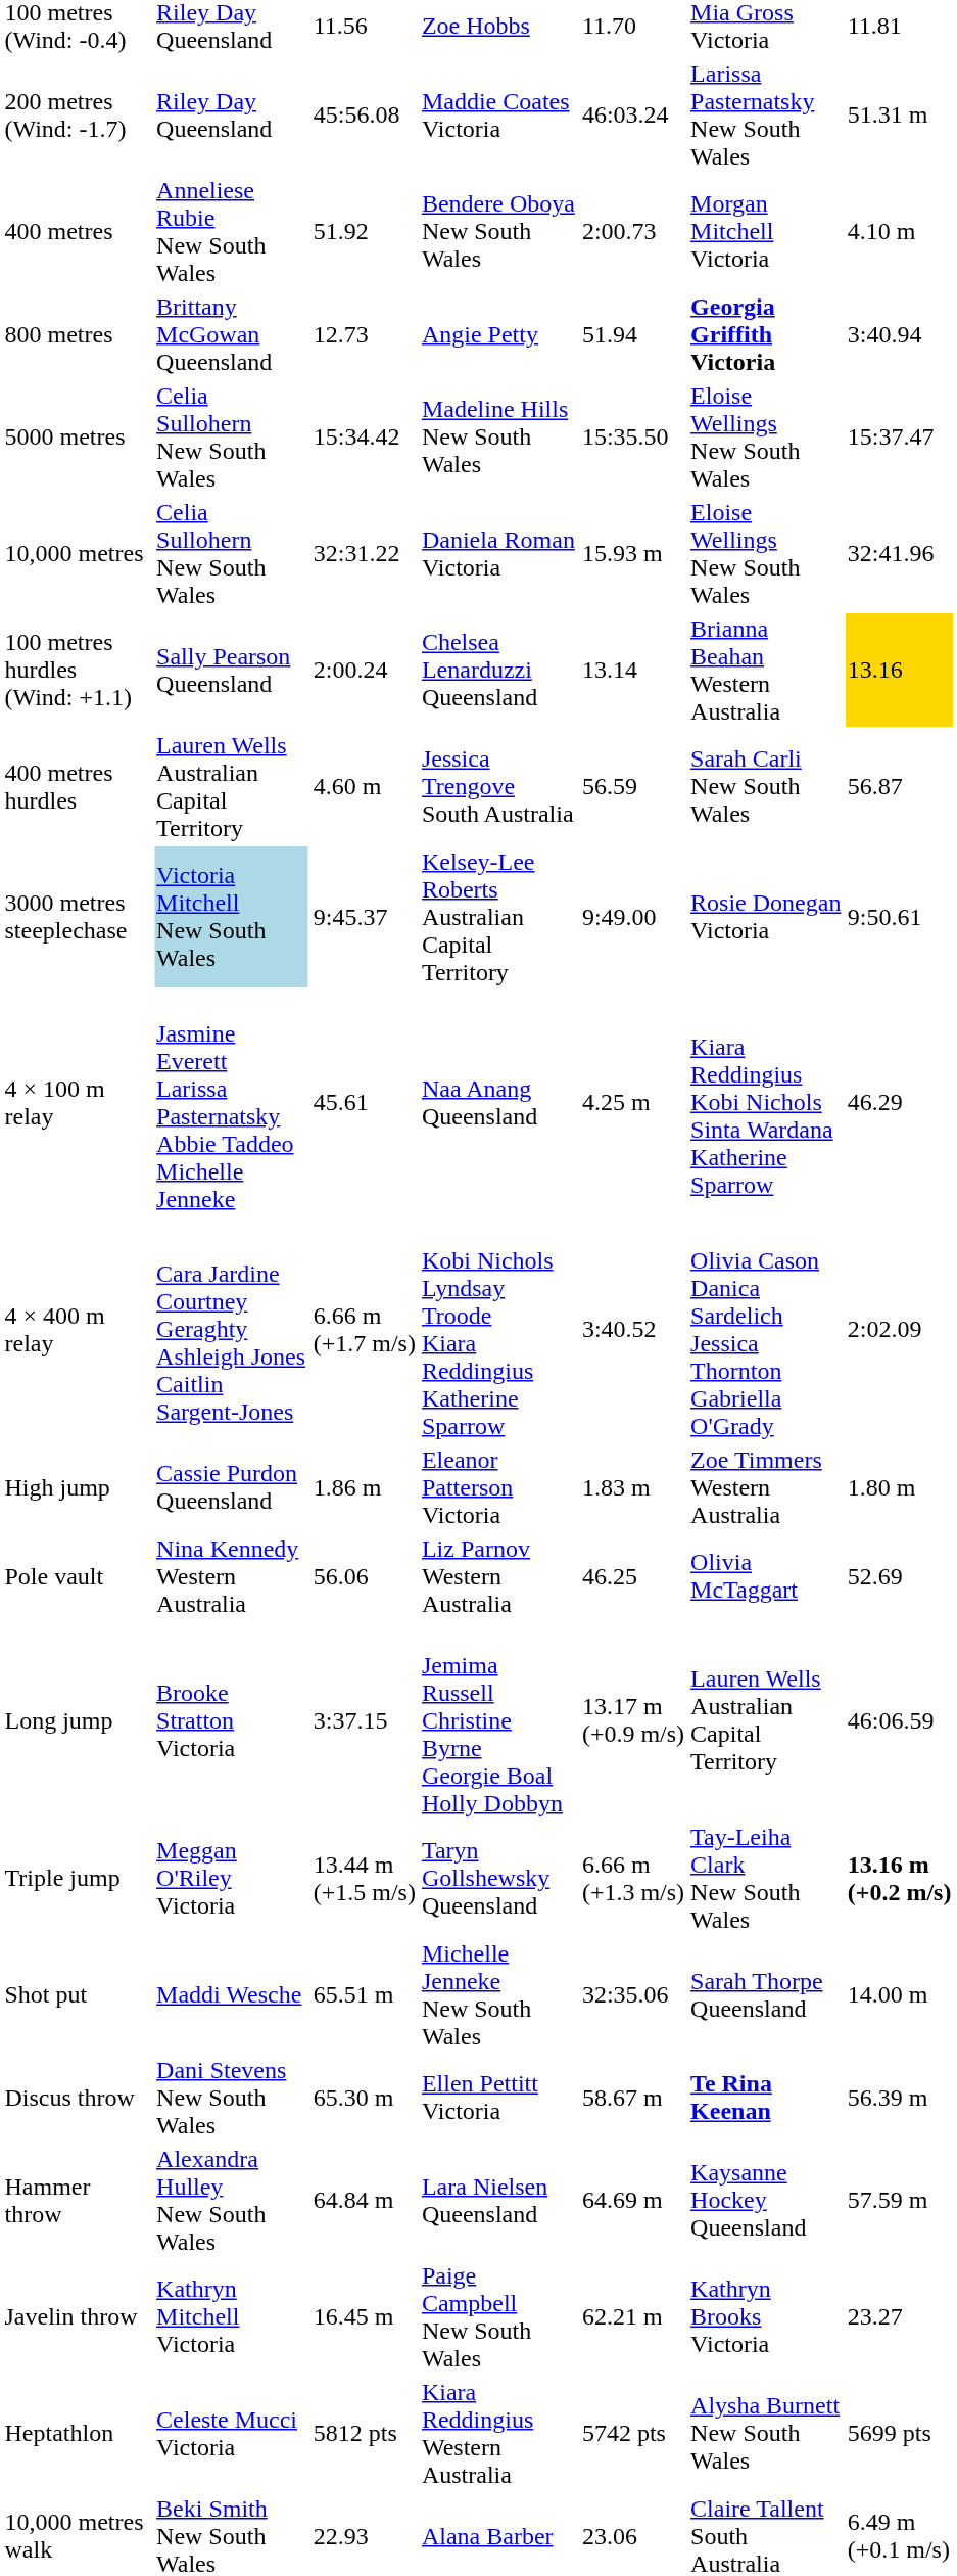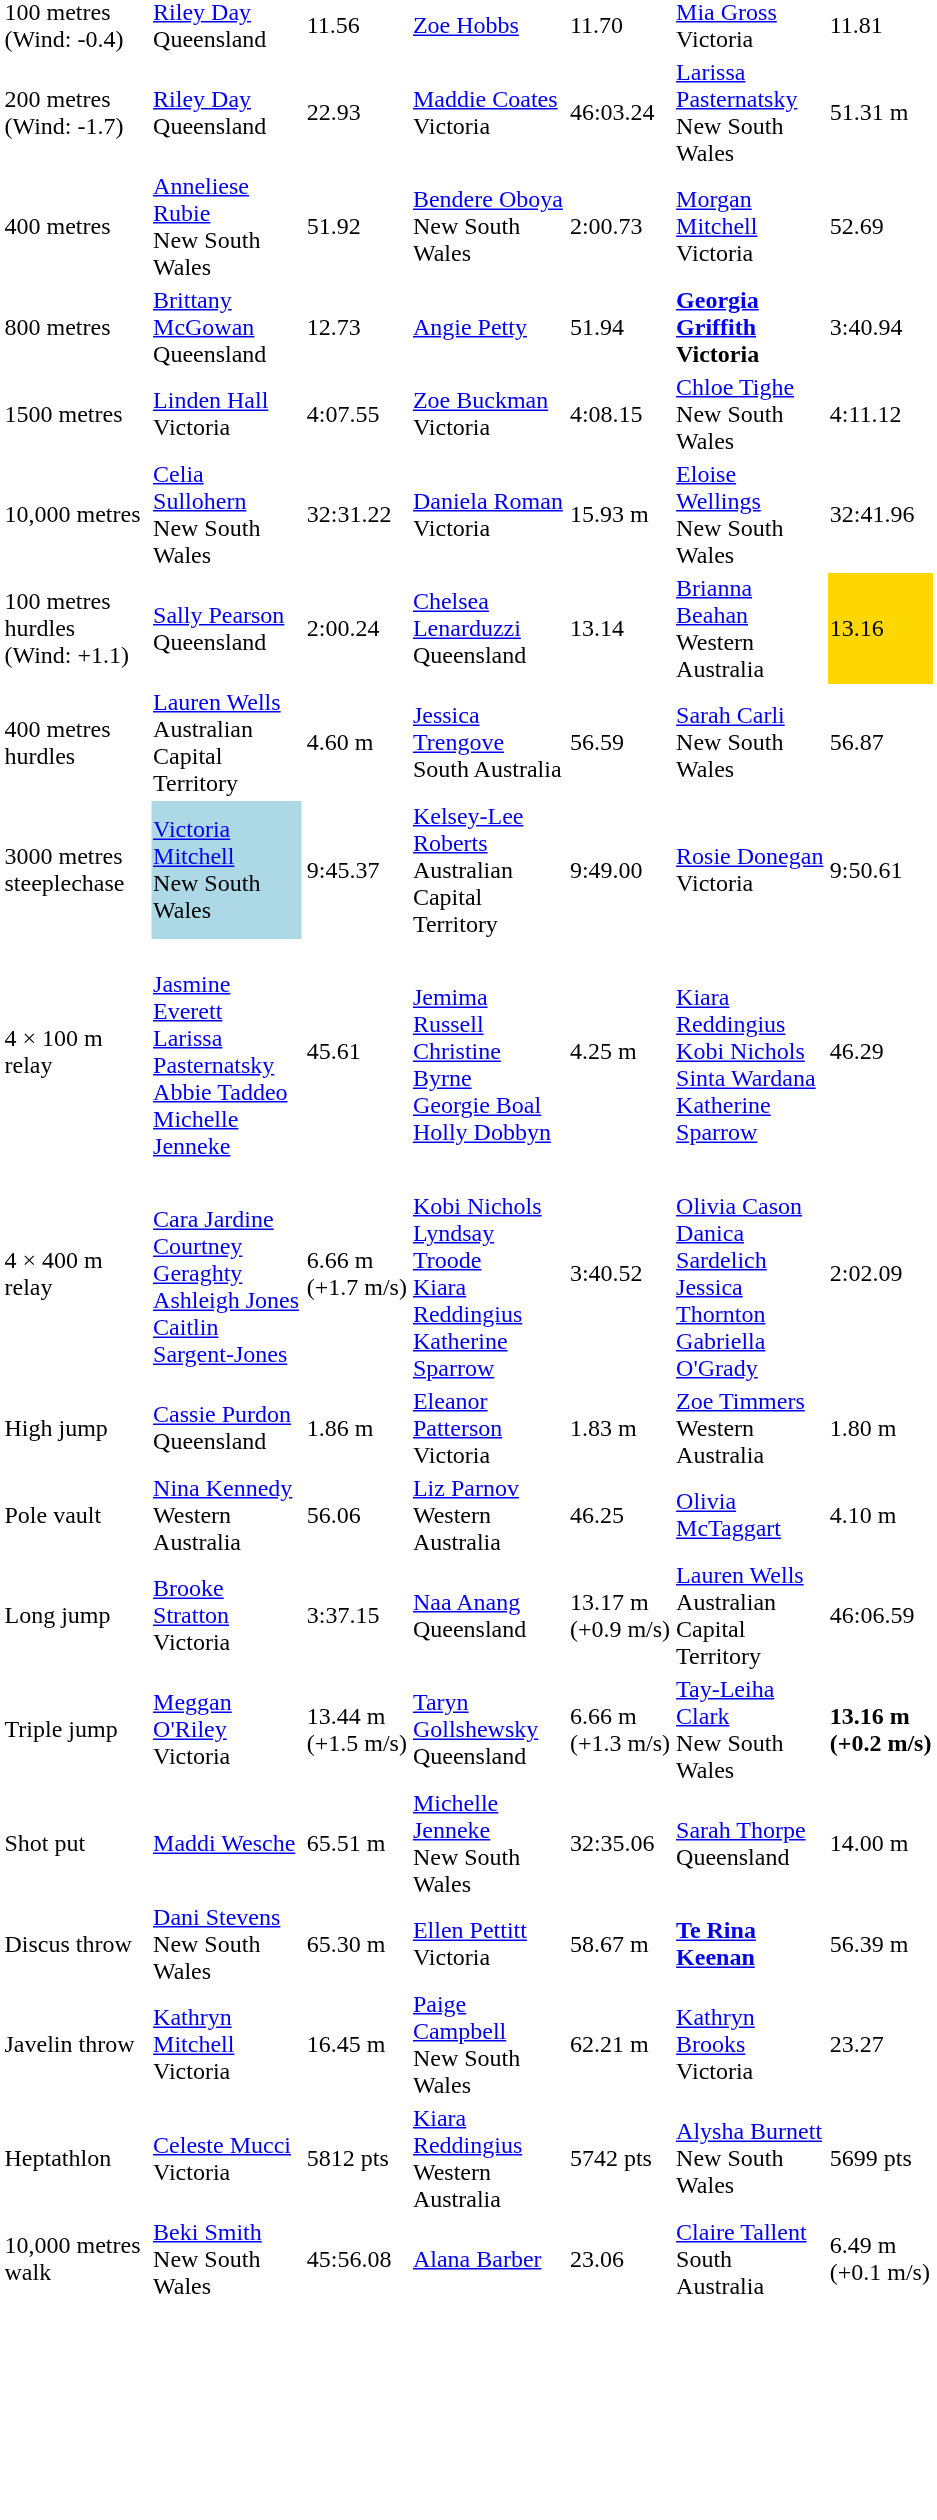 <table>
 <tr>
 <td>100 metres<br>(Wind: -0.4)</td>
 <td><a href='#'>Riley Day</a><br>Queensland</td>
 <td>11.56</td>
 <td><a href='#'>Zoe Hobbs</a><br></td>
 <td>11.70</td>
 <td><a href='#'>Mia Gross</a><br>Victoria</td>
 <td>11.81</td>
 </tr>
 <tr>
 <td>200 metres<br>(Wind: -1.7)</td>
 <td><a href='#'>Riley Day</a><br>Queensland</td>
-<td>45:56.08</td>
+<td>22.93</td>
 <td><a href='#'>Maddie Coates</a><br>Victoria</td>
 <td>46:03.24</td>
 <td><a href='#'>Larissa Pasternatsky</a><br>New South Wales</td>
 <td>51.31 m</td>
 </tr>
 <tr>
 <td>400 metres</td>
 <td><a href='#'>Anneliese Rubie</a><br>New South Wales</td>
 <td>51.92</td>
 <td><a href='#'>Bendere Oboya</a><br>New South Wales</td>
 <td>2:00.73</td>
 <td><a href='#'>Morgan Mitchell</a><br>Victoria</td>
-<td>4.10 m</td>
+<td>52.69</td>
 </tr>
 <tr>
 <td>800 metres</td>
 <td><a href='#'>Brittany McGowan</a><br>Queensland</td>
 <td>12.73</td>
 <td><a href='#'>Angie Petty</a><br></td>
 <td>51.94</td>
 <td><strong><a href='#'>Georgia Griffith</a><br>Victoria</strong></td>
 <td>3:40.94</td>
 </tr>
 <tr>
-<td>5000 metres</td>
-<td><a href='#'>Celia Sullohern</a><br>New South Wales</td>
-<td>15:34.42</td>
-<td><a href='#'>Madeline Hills</a><br>New South Wales</td>
-<td>15:35.50</td>
-<td><a href='#'>Eloise Wellings</a><br>New South Wales</td>
-<td>15:37.47</td>
+<td>1500 metres</td>
+<td><a href='#'>Linden Hall</a><br>Victoria</td>
+<td>4:07.55</td>
+<td><a href='#'>Zoe Buckman</a><br>Victoria</td>
+<td>4:08.15</td>
+<td><a href='#'>Chloe Tighe</a><br>New South Wales</td>
+<td>4:11.12</td>
 </tr>
 <tr>
 <td>10,000 metres</td>
 <td><a href='#'>Celia Sullohern</a><br>New South Wales</td>
 <td>32:31.22</td>
 <td><a href='#'>Daniela Roman</a><br>Victoria</td>
 <td>15.93 m</td>
 <td><a href='#'>Eloise Wellings</a><br>New South Wales</td>
 <td>32:41.96</td>
 </tr>
 <tr>
 <td>100 metres hurdles<br>(Wind: +1.1)</td>
 <td><a href='#'>Sally Pearson</a><br>Queensland</td>
 <td>2:00.24</td>
 <td><a href='#'>Chelsea Lenarduzzi</a><br>Queensland</td>
 <td>13.14</td>
 <td><a href='#'>Brianna Beahan</a><br>Western Australia</td>
 <td style="background: gold;">13.16</td>
 </tr>
 <tr>
 <td>400 metres hurdles</td>
 <td><a href='#'>Lauren Wells</a><br>Australian Capital Territory</td>
 <td>4.60 m</td>
 <td><a href='#'>Jessica Trengove</a><br>South Australia</td>
 <td>56.59</td>
 <td><a href='#'>Sarah Carli</a><br>New South Wales</td>
 <td>56.87</td>
 </tr>
 <tr>
 <td>3000 metres steeplechase</td>
 <td style="background: lightblue;"><a href='#'>Victoria Mitchell</a><br>New South Wales</td>
 <td>9:45.37</td>
 <td><a href='#'>Kelsey-Lee Roberts</a><br>Australian Capital Territory</td>
 <td>9:49.00</td>
 <td><a href='#'>Rosie Donegan</a><br>Victoria</td>
 <td>9:50.61</td>
 </tr>
 <tr>
 <td>4 × 100 m relay</td>
 <td><br><a href='#'>Jasmine Everett</a><br><a href='#'>Larissa Pasternatsky</a><br><a href='#'>Abbie Taddeo</a><br><a href='#'>Michelle Jenneke</a></td>
 <td>45.61</td>
-<td><a href='#'>Naa Anang</a><br>Queensland</td>
+<td><br><a href='#'>Jemima Russell</a><br><a href='#'>Christine Byrne</a><br><a href='#'>Georgie Boal</a><br><a href='#'>Holly Dobbyn</a></td>
 <td>4.25 m</td>
 <td><br><a href='#'>Kiara Reddingius</a><br><a href='#'>Kobi Nichols</a><br><a href='#'>Sinta Wardana</a><br><a href='#'>Katherine Sparrow</a></td>
 <td>46.29</td>
 </tr>
 <tr>
 <td>4 × 400 m relay</td>
 <td><br><a href='#'>Cara Jardine</a><br><a href='#'>Courtney Geraghty</a><br><a href='#'>Ashleigh Jones</a><br><a href='#'>Caitlin Sargent-Jones</a></td>
 <td>6.66 m <br>(+1.7 m/s)</td>
 <td><br><a href='#'>Kobi Nichols</a><br><a href='#'>Lyndsay Troode</a><br><a href='#'>Kiara Reddingius</a><br><a href='#'>Katherine Sparrow</a></td>
 <td>3:40.52</td>
 <td><br><a href='#'>Olivia Cason</a><br><a href='#'>Danica Sardelich</a><br><a href='#'>Jessica Thornton</a><br><a href='#'>Gabriella O'Grady</a></td>
 <td>2:02.09</td>
 </tr>
 <tr>
 <td>High jump</td>
 <td><a href='#'>Cassie Purdon</a><br>Queensland</td>
 <td>1.86 m</td>
 <td><a href='#'>Eleanor Patterson</a><br>Victoria</td>
 <td>1.83 m</td>
 <td><a href='#'>Zoe Timmers</a><br>Western Australia</td>
 <td>1.80 m</td>
 </tr>
 <tr>
 <td>Pole vault</td>
 <td><a href='#'>Nina Kennedy</a><br>Western Australia</td>
 <td>56.06</td>
 <td><a href='#'>Liz Parnov</a><br>Western Australia</td>
 <td>46.25</td>
 <td><a href='#'>Olivia McTaggart</a><br></td>
-<td>52.69</td>
+<td>4.10 m</td>
 </tr>
 <tr>
 <td>Long jump</td>
 <td><a href='#'>Brooke Stratton</a><br>Victoria</td>
 <td>3:37.15</td>
-<td><br><a href='#'>Jemima Russell</a><br><a href='#'>Christine Byrne</a><br><a href='#'>Georgie Boal</a><br><a href='#'>Holly Dobbyn</a></td>
+<td><a href='#'>Naa Anang</a><br>Queensland</td>
 <td>13.17 m <br>(+0.9 m/s)</td>
 <td><a href='#'>Lauren Wells</a><br>Australian Capital Territory</td>
 <td>46:06.59</td>
 </tr>
 <tr>
 <td>Triple jump</td>
 <td><a href='#'>Meggan O'Riley</a><br>Victoria</td>
 <td>13.44 m <br>(+1.5 m/s)</td>
 <td><a href='#'>Taryn Gollshewsky</a><br>Queensland</td>
 <td>6.66 m <br>(+1.3 m/s)</td>
 <td><a href='#'>Tay-Leiha Clark</a><br>New South Wales</td>
 <td><strong>13.16 m <br>(+0.2 m/s)</strong></td>
 </tr>
 <tr>
 <td>Shot put</td>
 <td><a href='#'>Maddi Wesche</a><br></td>
 <td>65.51 m</td>
 <td><a href='#'>Michelle Jenneke</a><br>New South Wales</td>
 <td>32:35.06</td>
 <td><a href='#'>Sarah Thorpe</a><br>Queensland</td>
 <td>14.00 m</td>
 </tr>
 <tr>
 <td>Discus throw</td>
 <td><a href='#'>Dani Stevens</a><br>New South Wales</td>
 <td>65.30 m</td>
 <td><a href='#'>Ellen Pettitt</a><br>Victoria</td>
 <td>58.67 m</td>
 <td><strong><a href='#'>Te Rina Keenan</a><br></strong></td>
 <td>56.39 m</td>
 </tr>
 <tr>
-<td>Hammer throw</td>
-<td><a href='#'>Alexandra Hulley</a><br>New South Wales</td>
-<td>64.84 m</td>
-<td><a href='#'>Lara Nielsen</a><br>Queensland</td>
-<td>64.69 m</td>
-<td><a href='#'>Kaysanne Hockey</a><br>Queensland</td>
-<td>57.59 m</td>
-</tr>
-<tr>
 <td>Javelin throw</td>
 <td><a href='#'>Kathryn Mitchell</a><br>Victoria</td>
 <td>16.45 m</td>
 <td><a href='#'>Paige Campbell</a><br>New South Wales</td>
 <td>62.21 m</td>
 <td><a href='#'>Kathryn Brooks</a><br>Victoria</td>
 <td>23.27</td>
 </tr>
 <tr>
 <td>Heptathlon</td>
 <td><a href='#'>Celeste Mucci</a><br>Victoria</td>
 <td>5812 pts</td>
 <td><a href='#'>Kiara Reddingius</a><br>Western Australia</td>
 <td>5742 pts</td>
 <td><a href='#'>Alysha Burnett</a><br>New South Wales</td>
 <td>5699 pts</td>
 </tr>
 <tr>
 <td>10,000 metres walk</td>
 <td><a href='#'>Beki Smith</a><br>New South Wales</td>
-<td>22.93</td>
+<td>45:56.08</td>
 <td><a href='#'>Alana Barber</a><br></td>
 <td>23.06</td>
 <td><a href='#'>Claire Tallent</a><br>South Australia</td>
 <td>6.49 m <br>(+0.1 m/s)</td>
 </tr>
 <tr>
 </tr>
 </table>
